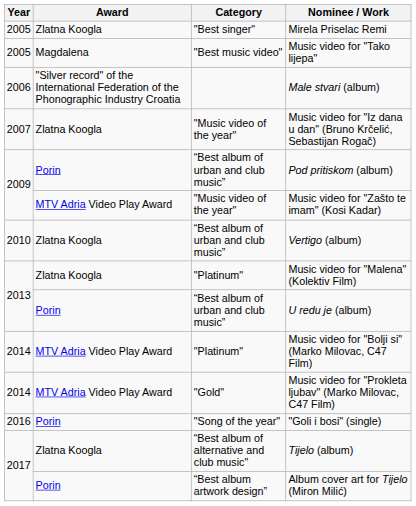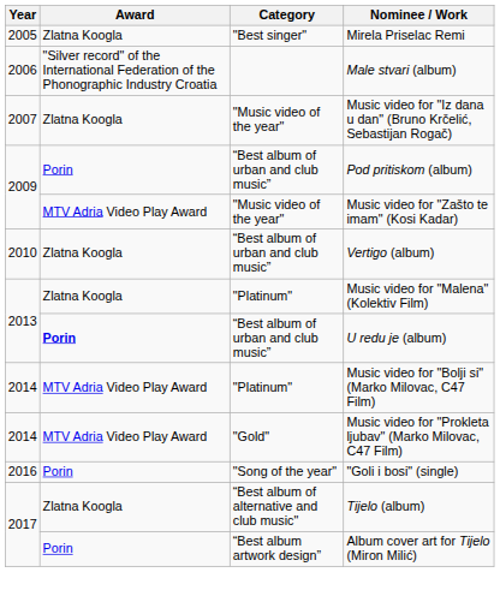 <table class="wikitable">
 <tr>
 <th>Year</th>
 <th>Award</th>
 <th>Category</th>
 <th>Nominee / Work</th>
 </tr>
 <tr>
 <td>2005</td>
 <td>Zlatna Koogla</td>
 <td>"Best singer"</td>
 <td>Mirela Priselac Remi</td>
-</tr>
-<tr>
-<td>2005</td>
-<td>Magdalena</td>
-<td>"Best music video"</td>
-<td>Music video for "Tako lijepa"</td>
 </tr>
 <tr>
 <td>2006</td>
 <td>"Silver record" of the International Federation of the Phonographic Industry Croatia</td>
 <td></td>
 <td><em>Male stvari</em> (album)</td>
 </tr>
 <tr>
 <td>2007</td>
 <td>Zlatna Koogla</td>
 <td>"Music video of the year"</td>
 <td>Music video for  "Iz dana u dan" (Bruno Krčelić, Sebastijan Rogač)</td>
 </tr>
 <tr>
 <td rowspan="2">2009</td>
 <td><a href='#'>Porin</a></td>
 <td>“Best album of urban and club music”</td>
 <td><em>Pod pritiskom</em> (album)</td>
 </tr>
 <tr>
 <td><a href='#'>MTV Adria</a> Video Play Award</td>
 <td>"Music video of the year"</td>
 <td>Music video for "Zašto te imam" (Kosi Kadar)</td>
 </tr>
 <tr>
 <td>2010</td>
 <td>Zlatna Koogla</td>
 <td>“Best album of urban and club music”</td>
 <td><em>Vertigo</em> (album)</td>
 </tr>
 <tr>
 <td rowspan="2">2013</td>
 <td>Zlatna Koogla</td>
 <td>"Platinum"</td>
 <td>Music video for "Malena" (Kolektiv Film)</td>
 </tr>
 <tr>
-<td><a href='#'>Porin</a></td>
+<td><strong><a href='#'>Porin</a></strong></td>
 <td>“Best album of urban and club music”</td>
 <td><em>U redu je</em> (album)</td>
 </tr>
 <tr>
 <td>2014</td>
 <td><a href='#'>MTV Adria</a> Video Play Award</td>
 <td>"Platinum"</td>
 <td>Music video for "Bolji si" (Marko Milovac, C47 Film)</td>
 </tr>
 <tr>
 <td>2014</td>
 <td><a href='#'>MTV Adria</a> Video Play Award</td>
 <td>"Gold"</td>
 <td>Music video for "Prokleta ljubav" (Marko Milovac, C47 Film)</td>
 </tr>
 <tr>
 <td>2016</td>
 <td><a href='#'>Porin</a></td>
 <td>"Song of the year"</td>
 <td>"Goli i bosi" (single)</td>
 </tr>
 <tr>
 <td rowspan="2">2017</td>
 <td>Zlatna Koogla</td>
 <td>“Best album of alternative and club music"</td>
 <td><em>Tijelo</em> (album)</td>
 </tr>
 <tr>
 <td><a href='#'>Porin</a></td>
 <td>“Best album artwork design”</td>
 <td>Album cover art for <em>Tijelo</em> (Miron Milić)</td>
 </tr>
 </table>
